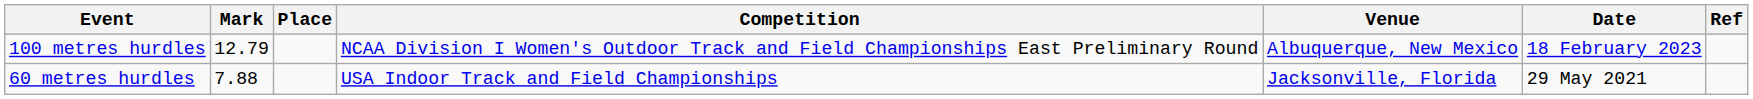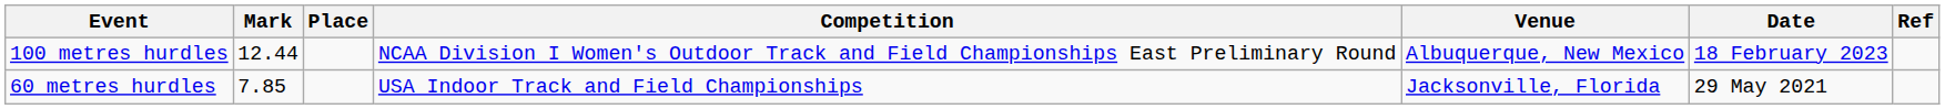 <table class="wikitable">
 <tr>
 <th>Event</th>
 <th>Mark</th>
 <th>Place</th>
 <th>Competition</th>
 <th>Venue</th>
 <th>Date</th>
 <th>Ref</th>
 </tr>
 <tr>
 <td><a href='#'>100 metres hurdles</a></td>
-<td>12.79 </td>
+<td>12.44 </td>
 <td style="text-align:center;"></td>
 <td><a href='#'>NCAA Division I Women's Outdoor Track and Field Championships</a> East Preliminary Round</td>
 <td><a href='#'>Albuquerque, New Mexico</a></td>
 <td><a href='#'>18 February 2023</a></td>
 <td></td>
 </tr>
 <tr>
 <td><a href='#'>60 metres hurdles</a></td>
-<td>7.88 </td>
+<td>7.85 </td>
 <td style="text-align:center;"></td>
 <td><a href='#'>USA Indoor Track and Field Championships</a></td>
 <td><a href='#'>Jacksonville, Florida</a></td>
 <td>29 May 2021</td>
 <td></td>
 </tr>
 </table>
